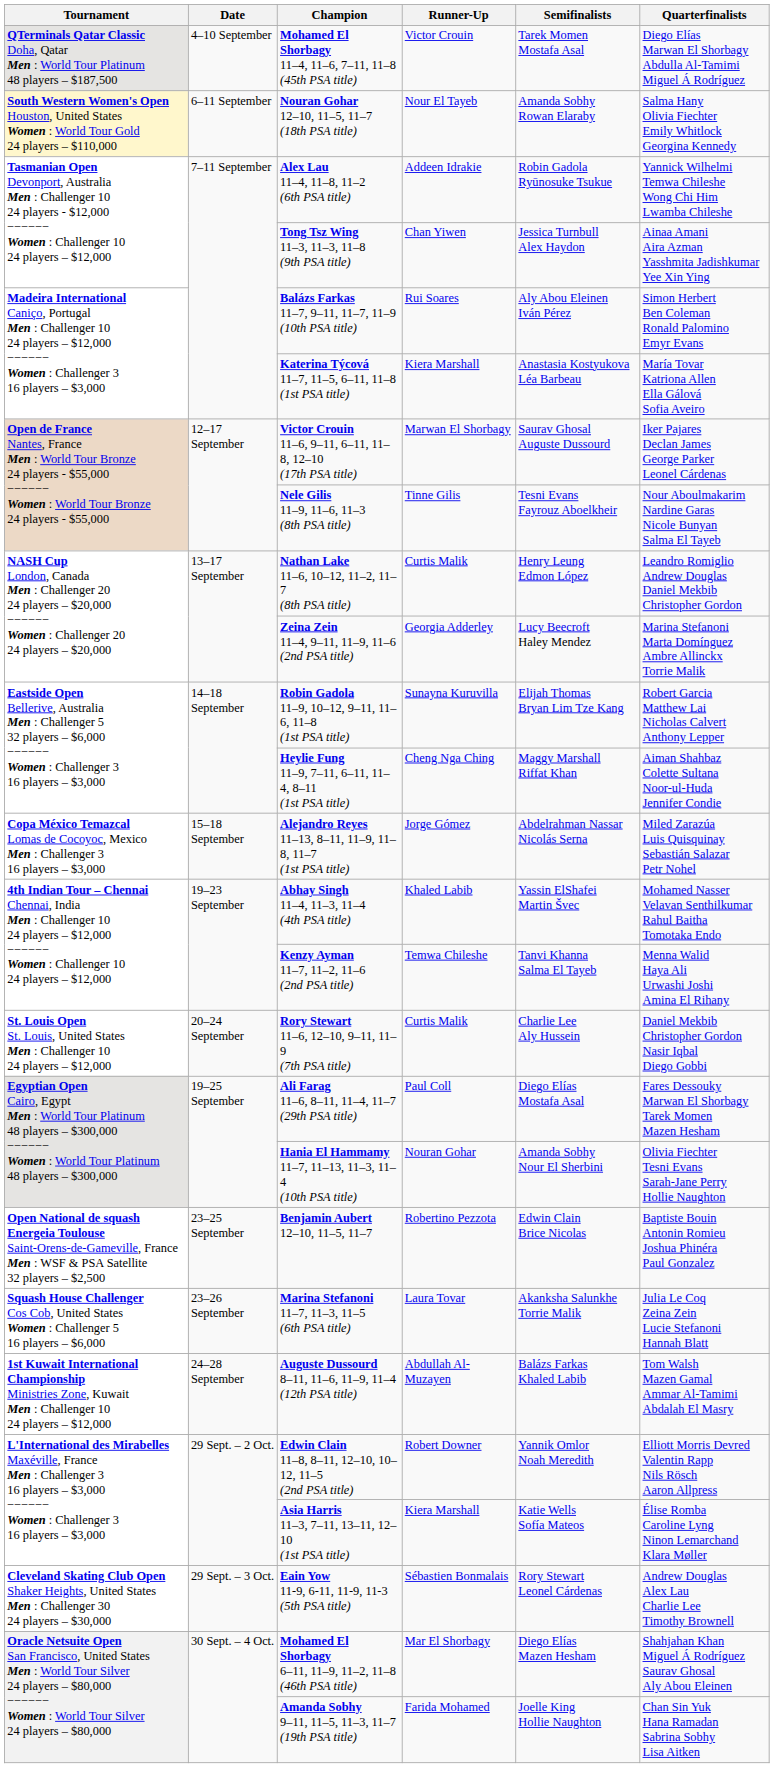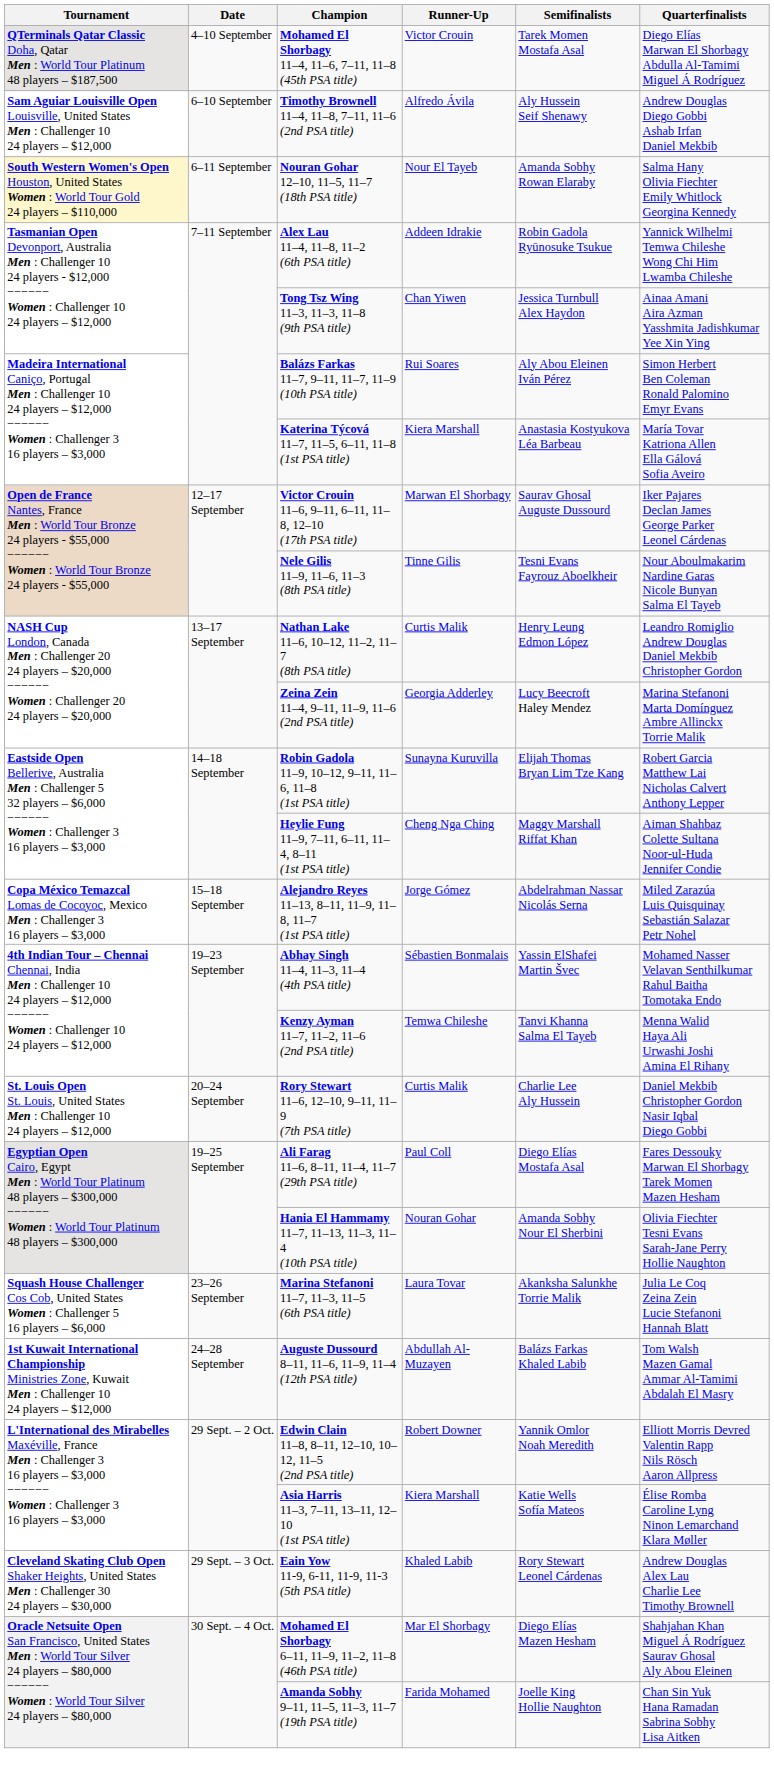 <table class="wikitable" style="font-size:88%">
 <tr>
 <th width=250>Tournament</th>
 <th width=110>Date</th>
 <th width=165>Champion</th>
 <th width=150>Runner-Up</th>
 <th width=160>Semifinalists</th>
 <th width=160>Quarterfinalists</th>
 </tr>
 <tr style="vertical-align:top">
 <td style="background:#E5E4E2;"><strong><a href='#'>QTerminals Qatar Classic</a></strong><br> <a href='#'>Doha</a>, Qatar<br><strong> <em>Men</em> </strong>: <a href='#'>World Tour Platinum</a><br>48 players – $187,500</td>
 <td>4–10 September</td>
 <td> <strong><a href='#'>Mohamed El Shorbagy</a></strong><br>11–4, 11–6, 7–11, 11–8<br><em>(45th PSA title)</em></td>
 <td> <a href='#'>Victor Crouin</a></td>
 <td> <a href='#'>Tarek Momen</a><br> <a href='#'>Mostafa Asal</a></td>
 <td> <a href='#'>Diego Elías</a><br> <a href='#'>Marwan El Shorbagy</a><br> <a href='#'>Abdulla Al-Tamimi</a><br> <a href='#'>Miguel Á Rodríguez</a></td>
+</tr>
+<tr style="vertical-align:top">
+<td style="background:#fff;"><strong><a href='#'>Sam Aguiar Louisville Open</a></strong><br> <a href='#'>Louisville</a>, United States<br><strong> <em>Men</em> </strong>: Challenger 10<br>24 players – $12,000</td>
+<td>6–10 September</td>
+<td> <strong><a href='#'>Timothy Brownell</a></strong><br>11–4, 11–8, 7–11, 11–6<br><em>(2nd PSA title)</em></td>
+<td> <a href='#'>Alfredo Ávila</a></td>
+<td> <a href='#'>Aly Hussein</a><br> <a href='#'>Seif Shenawy</a></td>
+<td> <a href='#'>Andrew Douglas</a><br> <a href='#'>Diego Gobbi</a><br> <a href='#'>Ashab Irfan</a><br> <a href='#'>Daniel Mekbib</a></td>
 </tr>
 <tr style="vertical-align:top">
 <td style="background:#fff7cc;"><strong><a href='#'>South Western Women's Open</a></strong><br> <a href='#'>Houston</a>, United States<br><strong> <em>Women</em> </strong>: <a href='#'>World Tour Gold</a><br>24 players – $110,000</td>
 <td>6–11 September</td>
 <td> <strong><a href='#'>Nouran Gohar</a></strong><br>12–10, 11–5, 11–7<br><em>(18th PSA title)</em></td>
 <td> <a href='#'>Nour El Tayeb</a></td>
 <td> <a href='#'>Amanda Sobhy</a><br> <a href='#'>Rowan Elaraby</a></td>
 <td> <a href='#'>Salma Hany</a><br> <a href='#'>Olivia Fiechter</a><br> <a href='#'>Emily Whitlock</a><br> <a href='#'>Georgina Kennedy</a></td>
 </tr>
 <tr style="vertical-align:top">
 <td rowspan=2 style="background:#fff;"><strong><a href='#'>Tasmanian Open</a></strong><br> <a href='#'>Devonport</a>, Australia<br><strong> <em>Men</em> </strong>: Challenger 10<br>24 players - $12,000<br>−−−−−−<br><strong> <em>Women</em> </strong>: Challenger 10<br>24 players – $12,000</td>
 <td rowspan=4>7–11 September</td>
 <td> <strong><a href='#'>Alex Lau</a></strong><br>11–4, 11–8, 11–2<br><em>(6th PSA title)</em></td>
 <td> <a href='#'>Addeen Idrakie</a></td>
 <td> <a href='#'>Robin Gadola</a><br> <a href='#'>Ryūnosuke Tsukue</a></td>
 <td> <a href='#'>Yannick Wilhelmi</a><br> <a href='#'>Temwa Chileshe</a><br> <a href='#'>Wong Chi Him</a><br> <a href='#'>Lwamba Chileshe</a></td>
 </tr>
 <tr style="vertical-align:top">
 <td> <strong><a href='#'>Tong Tsz Wing</a></strong><br>11–3, 11–3, 11–8<br><em>(9th PSA title)</em></td>
 <td> <a href='#'>Chan Yiwen</a></td>
 <td> <a href='#'>Jessica Turnbull</a><br> <a href='#'>Alex Haydon</a></td>
 <td> <a href='#'>Ainaa Amani</a><br> <a href='#'>Aira Azman</a><br> <a href='#'>Yasshmita Jadishkumar</a><br> <a href='#'>Yee Xin Ying</a></td>
 </tr>
 <tr style="vertical-align:top">
 <td rowspan=2 style="background:#fff;"><strong><a href='#'>Madeira International</a></strong><br> <a href='#'>Caniço</a>, Portugal<br><strong> <em>Men</em> </strong>: Challenger 10<br>24 players – $12,000<br>−−−−−−<br><strong> <em>Women</em> </strong>: Challenger 3<br>16 players – $3,000</td>
 <td> <strong><a href='#'>Balázs Farkas</a></strong><br>11–7, 9–11, 11–7, 11–9<br><em>(10th PSA title)</em></td>
 <td> <a href='#'>Rui Soares</a></td>
 <td> <a href='#'>Aly Abou Eleinen</a><br> <a href='#'>Iván Pérez</a></td>
 <td> <a href='#'>Simon Herbert</a><br> <a href='#'>Ben Coleman</a><br> <a href='#'>Ronald Palomino</a><br> <a href='#'>Emyr Evans</a></td>
 </tr>
 <tr style="vertical-align:top">
 <td> <strong><a href='#'>Katerina Týcová</a></strong><br>11–7, 11–5, 6–11, 11–8<br><em>(1st PSA title)</em></td>
 <td> <a href='#'>Kiera Marshall</a></td>
 <td> <a href='#'>Anastasia Kostyukova</a><br> <a href='#'>Léa Barbeau</a></td>
 <td> <a href='#'>María Tovar</a><br> <a href='#'>Katriona Allen</a><br> <a href='#'>Ella Gálová</a><br> <a href='#'>Sofia Aveiro</a></td>
 </tr>
 <tr style="vertical-align:top">
 <td rowspan=2 style="background:#ecd9c6;"><strong><a href='#'>Open de France</a></strong><br> <a href='#'>Nantes</a>, France<br><strong> <em>Men</em> </strong>: <a href='#'>World Tour Bronze</a><br>24 players - $55,000<br>−−−−−−<br><strong> <em>Women</em> </strong>: <a href='#'>World Tour Bronze</a><br>24 players - $55,000</td>
 <td rowspan=2>12–17 September</td>
 <td> <strong><a href='#'>Victor Crouin</a></strong><br>11–6, 9–11, 6–11, 11–8, 12–10<br><em>(17th PSA title)</em></td>
 <td> <a href='#'>Marwan El Shorbagy</a></td>
 <td> <a href='#'>Saurav Ghosal</a><br> <a href='#'>Auguste Dussourd</a></td>
 <td> <a href='#'>Iker Pajares</a><br> <a href='#'>Declan James</a><br> <a href='#'>George Parker</a><br> <a href='#'>Leonel Cárdenas</a></td>
 </tr>
 <tr style="vertical-align:top">
 <td> <strong><a href='#'>Nele Gilis</a></strong><br>11–9, 11–6, 11–3<br><em>(8th PSA title)</em></td>
 <td> <a href='#'>Tinne Gilis</a></td>
 <td> <a href='#'>Tesni Evans</a><br> <a href='#'>Fayrouz Aboelkheir</a></td>
 <td> <a href='#'>Nour Aboulmakarim</a><br> <a href='#'>Nardine Garas</a><br> <a href='#'>Nicole Bunyan</a><br> <a href='#'>Salma El Tayeb</a></td>
 </tr>
 <tr style="vertical-align:top">
 <td rowspan=2 style="background:#fff;"><strong><a href='#'>NASH Cup</a></strong><br> <a href='#'>London</a>, Canada<br><strong> <em>Men</em> </strong>: Challenger 20<br>24 players – $20,000<br>−−−−−−<br><strong> <em>Women</em> </strong>: Challenger 20<br>24 players – $20,000</td>
 <td rowspan=2>13–17 September</td>
 <td> <strong><a href='#'>Nathan Lake</a></strong><br>11–6, 10–12, 11–2, 11–7<br><em>(8th PSA title)</em></td>
 <td> <a href='#'>Curtis Malik</a></td>
 <td> <a href='#'>Henry Leung</a><br> <a href='#'>Edmon López</a></td>
 <td> <a href='#'>Leandro Romiglio</a><br> <a href='#'>Andrew Douglas</a><br> <a href='#'>Daniel Mekbib</a><br> <a href='#'>Christopher Gordon</a></td>
 </tr>
 <tr style="vertical-align:top">
 <td> <strong><a href='#'>Zeina Zein</a></strong><br>11–4, 9–11, 11–9, 11–6<br><em>(2nd PSA title)</em></td>
 <td> <a href='#'>Georgia Adderley</a></td>
 <td> <a href='#'>Lucy Beecroft</a><br> Haley Mendez</td>
 <td> <a href='#'>Marina Stefanoni</a><br> <a href='#'>Marta Domínguez</a><br> <a href='#'>Ambre Allinckx</a><br> <a href='#'>Torrie Malik</a></td>
 </tr>
 <tr style="vertical-align:top">
 <td rowspan=2 style="background:#fff;"><strong><a href='#'>Eastside Open</a></strong><br> <a href='#'>Bellerive</a>, Australia<br><strong> <em>Men</em> </strong>: Challenger 5<br>32 players – $6,000<br>−−−−−−<br><strong> <em>Women</em> </strong>: Challenger 3<br>16 players – $3,000</td>
 <td rowspan=2>14–18 September</td>
 <td> <strong><a href='#'>Robin Gadola</a></strong><br>11–9, 10–12, 9–11, 11–6, 11–8<br><em>(1st PSA title)</em></td>
 <td> <a href='#'>Sunayna Kuruvilla</a></td>
 <td> <a href='#'>Elijah Thomas</a><br> <a href='#'>Bryan Lim Tze Kang</a></td>
 <td> <a href='#'>Robert Garcia</a><br> <a href='#'>Matthew Lai</a><br> <a href='#'>Nicholas Calvert</a><br> <a href='#'>Anthony Lepper</a></td>
 </tr>
 <tr style="vertical-align:top">
 <td> <strong><a href='#'>Heylie Fung</a></strong><br>11–9, 7–11, 6–11, 11–4, 8–11<br><em>(1st PSA title)</em></td>
 <td> <a href='#'>Cheng Nga Ching</a></td>
 <td> <a href='#'>Maggy Marshall</a><br> <a href='#'>Riffat Khan</a></td>
 <td> <a href='#'>Aiman Shahbaz</a><br> <a href='#'>Colette Sultana</a><br> <a href='#'>Noor-ul-Huda</a><br> <a href='#'>Jennifer Condie</a></td>
 </tr>
 <tr style="vertical-align:top">
 <td style="background:#fff;"><strong><a href='#'>Copa México Temazcal</a></strong><br> <a href='#'>Lomas de Cocoyoc</a>, Mexico<br><strong> <em>Men</em> </strong>: Challenger 3<br>16 players – $3,000</td>
 <td>15–18 September</td>
 <td> <strong><a href='#'>Alejandro Reyes</a></strong><br>11–13, 8–11, 11–9, 11–8, 11–7<br><em>(1st PSA title)</em></td>
 <td> <a href='#'>Jorge Gómez</a></td>
 <td> <a href='#'>Abdelrahman Nassar</a><br> <a href='#'>Nicolás Serna</a></td>
 <td> <a href='#'>Miled Zarazúa</a><br> <a href='#'>Luis Quisquinay</a><br> <a href='#'>Sebastián Salazar</a><br> <a href='#'>Petr Nohel</a></td>
 </tr>
 <tr style="vertical-align:top">
 <td rowspan=2 style="background:#fff;"><strong><a href='#'>4th   Indian Tour – Chennai</a></strong><br> <a href='#'>Chennai</a>, India<br><strong> <em>Men</em> </strong>: Challenger 10<br>24 players – $12,000<br>−−−−−−<br><strong> <em>Women</em> </strong>: Challenger 10<br>24 players – $12,000</td>
 <td rowspan=2>19–23 September</td>
 <td> <strong><a href='#'>Abhay Singh</a></strong><br>11–4, 11–3, 11–4<br><em>(4th PSA title)</em></td>
-<td> <a href='#'>Khaled Labib</a></td>
+<td> <a href='#'>Sébastien Bonmalais</a></td>
 <td> <a href='#'>Yassin ElShafei</a><br> <a href='#'>Martin Švec</a></td>
 <td> <a href='#'>Mohamed Nasser</a><br> <a href='#'>Velavan Senthilkumar</a><br> <a href='#'>Rahul Baitha</a><br> <a href='#'>Tomotaka Endo</a></td>
 </tr>
 <tr style="vertical-align:top">
 <td> <strong><a href='#'>Kenzy Ayman</a></strong><br>11–7, 11–2, 11–6<br><em>(2nd PSA title)</em></td>
 <td> <a href='#'>Temwa Chileshe</a></td>
 <td> <a href='#'>Tanvi Khanna</a><br> <a href='#'>Salma El Tayeb</a></td>
 <td> <a href='#'>Menna Walid</a><br> <a href='#'>Haya Ali</a><br> <a href='#'>Urwashi Joshi</a><br> <a href='#'>Amina El Rihany</a></td>
 </tr>
 <tr style="vertical-align:top">
 <td style="background:#fff;"><strong><a href='#'>St. Louis Open</a></strong><br> <a href='#'>St. Louis</a>, United States<br><strong> <em>Men</em> </strong>: Challenger 10<br>24 players – $12,000</td>
 <td>20–24 September</td>
 <td> <strong><a href='#'>Rory Stewart</a></strong><br>11–6, 12–10, 9–11, 11–9<br><em>(7th PSA title)</em></td>
 <td> <a href='#'>Curtis Malik</a></td>
 <td> <a href='#'>Charlie Lee</a><br> <a href='#'>Aly Hussein</a></td>
 <td> <a href='#'>Daniel Mekbib</a><br> <a href='#'>Christopher Gordon</a><br> <a href='#'>Nasir Iqbal</a><br> <a href='#'>Diego Gobbi</a></td>
 </tr>
 <tr style="vertical-align:top">
 <td rowspan=2 style="background:#E5E4E2;"><strong><a href='#'> Egyptian Open</a></strong><br> <a href='#'>Cairo</a>, Egypt<br><strong> <em>Men</em> </strong>: <a href='#'>World Tour Platinum</a><br>48 players – $300,000<br>−−−−−−<br><strong> <em>Women</em> </strong>: <a href='#'>World Tour Platinum</a><br>48 players – $300,000</td>
 <td rowspan=2>19–25 September</td>
 <td> <strong><a href='#'>Ali Farag</a></strong><br>11–6, 8–11, 11–4, 11–7<br><em>(29th PSA title)</em></td>
 <td> <a href='#'>Paul Coll</a></td>
 <td> <a href='#'>Diego Elías</a><br> <a href='#'>Mostafa Asal</a></td>
 <td> <a href='#'>Fares Dessouky</a><br> <a href='#'>Marwan El Shorbagy</a><br> <a href='#'>Tarek Momen</a><br> <a href='#'>Mazen Hesham</a></td>
 </tr>
 <tr style="vertical-align:top">
 <td> <strong><a href='#'>Hania El Hammamy</a></strong><br>11–7, 11–13, 11–3, 11–4<br><em>(10th PSA title)</em></td>
 <td> <a href='#'>Nouran Gohar</a></td>
 <td> <a href='#'>Amanda Sobhy</a><br> <a href='#'>Nour El Sherbini</a></td>
 <td> <a href='#'>Olivia Fiechter</a><br> <a href='#'>Tesni Evans</a><br> <a href='#'>Sarah-Jane Perry</a><br> <a href='#'>Hollie Naughton</a></td>
-</tr>
-<tr style="vertical-align:top">
-<td style="background:#fff;"><strong><a href='#'>Open National de squash Energeia Toulouse</a></strong><br> <a href='#'>Saint-Orens-de-Gameville</a>, France<br><em> <strong>Men</strong> </em>: WSF & PSA Satellite<br>32 players – $2,500</td>
-<td>23–25 September</td>
-<td> <strong><a href='#'>Benjamin Aubert</a></strong><br>12–10, 11–5, 11–7</td>
-<td> <a href='#'>Robertino Pezzota</a></td>
-<td> <a href='#'>Edwin Clain</a><br> <a href='#'>Brice Nicolas</a></td>
-<td> <a href='#'>Baptiste Bouin</a><br> <a href='#'>Antonin Romieu</a><br> <a href='#'>Joshua Phinéra</a><br> <a href='#'>Paul Gonzalez</a></td>
 </tr>
 <tr style="vertical-align:top">
 <td style="background:#fff;"><strong><a href='#'> Squash House Challenger</a></strong><br> <a href='#'>Cos Cob</a>, United States<br><strong> <em>Women</em> </strong>: Challenger 5<br>16 players – $6,000</td>
 <td>23–26 September</td>
 <td> <strong><a href='#'>Marina Stefanoni</a></strong><br>11–7, 11–3, 11–5<br><em>(6th PSA title)</em></td>
 <td> <a href='#'>Laura Tovar</a></td>
 <td> <a href='#'>Akanksha Salunkhe</a><br> <a href='#'>Torrie Malik</a></td>
 <td> <a href='#'>Julia Le Coq</a><br> <a href='#'>Zeina Zein</a><br> <a href='#'>Lucie Stefanoni</a><br> <a href='#'>Hannah Blatt</a></td>
 </tr>
 <tr style="vertical-align:top">
 <td style="background:#fff;"><strong><a href='#'>1st Kuwait International Championship</a></strong><br> <a href='#'>Ministries Zone</a>, Kuwait<br><strong> <em>Men</em> </strong>: Challenger 10<br>24 players – $12,000</td>
 <td>24–28 September</td>
 <td> <strong><a href='#'>Auguste Dussourd</a></strong><br>8–11, 11–6, 11–9, 11–4<br><em>(12th PSA title)</em></td>
 <td> <a href='#'>Abdullah Al-Muzayen</a></td>
 <td> <a href='#'>Balázs Farkas</a><br> <a href='#'>Khaled Labib</a></td>
 <td> <a href='#'>Tom Walsh</a><br> <a href='#'>Mazen Gamal</a><br> <a href='#'>Ammar Al-Tamimi</a><br> <a href='#'>Abdalah El Masry</a></td>
 </tr>
 <tr style="vertical-align:top">
 <td rowspan=2 style="background:#fff;"><strong><a href='#'>L'International des Mirabelles</a></strong><br> <a href='#'>Maxéville</a>, France<br><strong> <em>Men</em> </strong>: Challenger 3<br>16 players – $3,000<br>−−−−−−<br><strong> <em>Women</em> </strong>: Challenger 3<br>16 players – $3,000</td>
 <td rowspan=2>29 Sept. – 2 Oct.</td>
 <td> <strong><a href='#'>Edwin Clain</a></strong><br>11–8, 8–11, 12–10, 10–12, 11–5<br><em>(2nd PSA title)</em></td>
 <td> <a href='#'>Robert Downer</a></td>
 <td> <a href='#'>Yannik Omlor</a><br> <a href='#'>Noah Meredith</a></td>
 <td> <a href='#'>Elliott Morris Devred</a><br> <a href='#'>Valentin Rapp</a><br> <a href='#'>Nils Rösch</a><br> <a href='#'>Aaron Allpress</a></td>
 </tr>
 <tr style="vertical-align:top">
 <td> <strong><a href='#'>Asia Harris</a></strong><br>11–3, 7–11, 13–11, 12–10<br><em>(1st PSA title)</em></td>
 <td> <a href='#'>Kiera Marshall</a></td>
 <td> <a href='#'>Katie Wells</a><br> <a href='#'>Sofía Mateos</a></td>
 <td> <a href='#'>Élise Romba</a><br> <a href='#'>Caroline Lyng</a><br> <a href='#'>Ninon Lemarchand</a><br> <a href='#'>Klara Møller</a></td>
 </tr>
 <tr style="vertical-align:top">
 <td style="background:#fff;"><strong><a href='#'>Cleveland Skating Club Open</a></strong><br> <a href='#'>Shaker Heights</a>, United States<br><strong> <em>Men</em> </strong>: Challenger 30<br>24 players – $30,000</td>
 <td>29 Sept. – 3 Oct.</td>
 <td> <strong><a href='#'>Eain Yow</a></strong><br>11-9, 6-11, 11-9, 11-3<br><em>(5th PSA title)</em></td>
-<td> <a href='#'>Sébastien Bonmalais</a></td>
+<td> <a href='#'>Khaled Labib</a></td>
 <td> <a href='#'>Rory Stewart</a><br> <a href='#'>Leonel Cárdenas</a></td>
 <td> <a href='#'>Andrew Douglas</a><br> <a href='#'>Alex Lau</a><br> <a href='#'>Charlie Lee</a><br> <a href='#'>Timothy Brownell</a></td>
 </tr>
 <tr style="vertical-align:top">
 <td rowspan=2 style="background:#f2f2f2;"><strong><a href='#'>Oracle Netsuite Open</a></strong><br> <a href='#'>San Francisco</a>, United States<br><strong> <em>Men</em> </strong>: <a href='#'>World Tour Silver</a><br>24 players – $80,000<br>−−−−−−<br><strong> <em>Women</em> </strong>: <a href='#'>World Tour Silver</a><br>24 players – $80,000</td>
 <td rowspan=2>30 Sept. – 4 Oct.</td>
 <td> <strong><a href='#'>Mohamed El Shorbagy</a></strong><br>6–11, 11–9, 11–2, 11–8<br><em>(46th PSA title)</em></td>
 <td> <a href='#'>Mar El Shorbagy</a></td>
 <td> <a href='#'>Diego Elías</a><br> <a href='#'>Mazen Hesham</a></td>
 <td> <a href='#'>Shahjahan Khan</a><br> <a href='#'>Miguel Á Rodríguez</a><br> <a href='#'>Saurav Ghosal</a><br> <a href='#'>Aly Abou Eleinen</a></td>
 </tr>
 <tr style="vertical-align:top">
 <td> <strong><a href='#'>Amanda Sobhy</a></strong><br>9–11, 11–5, 11–3, 11–7<br><em>(19th PSA title)</em></td>
 <td> <a href='#'>Farida Mohamed</a></td>
 <td> <a href='#'>Joelle King</a><br> <a href='#'>Hollie Naughton</a></td>
 <td> <a href='#'>Chan Sin Yuk</a><br> <a href='#'>Hana Ramadan</a><br> <a href='#'>Sabrina Sobhy</a><br> <a href='#'>Lisa Aitken</a></td>
 </tr>
 </table>
